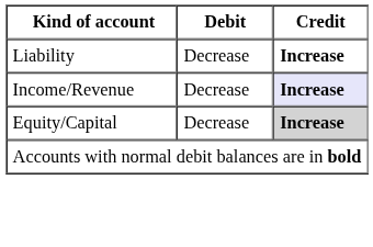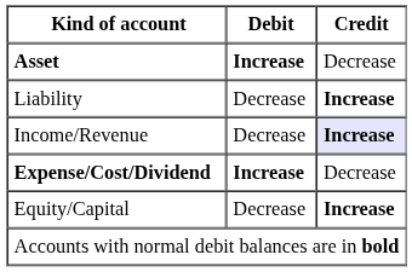 <table border="1" style="float:right;"  cellpadding="5" cellspacing="0">
 <tr>
 <th> Kind of account</th>
 <th>Debit</th>
 <th>Credit</th>
+</tr>
+<tr>
+<td><strong>Asset</strong></td>
+<td><strong>Increase</strong></td>
+<td>Decrease</td>
 </tr>
 <tr>
 <td>Liability</td>
 <td>Decrease</td>
 <td><strong>Increase</strong></td>
 </tr>
 <tr>
 <td>Income/Revenue</td>
 <td>Decrease</td>
 <td style="background: lavender;"><strong>Increase</strong></td>
 </tr>
 <tr>
+<td><strong>Expense/Cost/Dividend</strong></td>
+<td><strong>Increase</strong></td>
+<td>Decrease</td>
+</tr>
+<tr>
 <td>Equity/Capital</td>
 <td>Decrease</td>
-<td style="background: lightgrey;"><strong>Increase</strong></td>
+<td><strong>Increase</strong></td>
 </tr>
 <tr>
 <td colspan="3">Accounts with normal debit balances are in <strong>bold</strong></td>
 </tr>
 </table>
